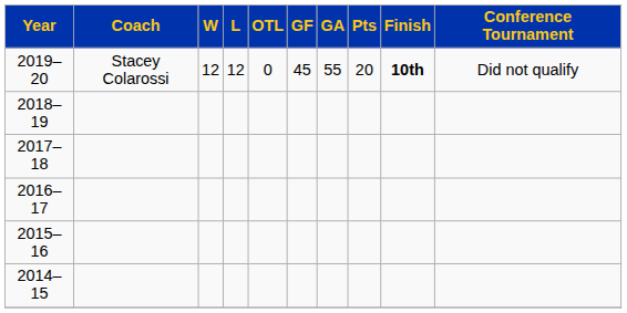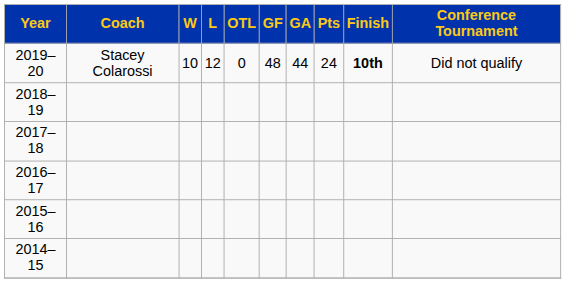 <table class="wikitable" width="70%">
 <tr align="center"  style=" background:#0033AB;color:#FCC917;">
 <td><strong>Year</strong></td>
 <td><strong>Coach</strong></td>
 <td><strong>W</strong></td>
 <td><strong>L</strong></td>
 <td><strong>OTL</strong></td>
 <td><strong>GF</strong></td>
 <td><strong>GA</strong></td>
 <td><strong>Pts</strong></td>
 <td><strong>Finish</strong></td>
 <td><strong>Conference Tournament</strong></td>
 </tr>
 <tr align="center" bgcolor="">
 <td>2019–20</td>
 <td>Stacey Colarossi</td>
-<td>12</td>
+<td>10</td>
 <td>12</td>
 <td>0</td>
-<td>45</td>
-<td>55</td>
-<td>20</td>
+<td>48</td>
+<td>44</td>
+<td>24</td>
 <td><strong>10th</strong></td>
 <td>Did not qualify</td>
 </tr>
 <tr align="center" bgcolor="">
 <td>2018–19</td>
 <td></td>
 <td></td>
 <td></td>
 <td></td>
 <td></td>
 <td></td>
 <td></td>
 <td></td>
 <td></td>
 </tr>
 <tr align="center" bgcolor="">
 <td>2017–18</td>
 <td></td>
 <td></td>
 <td></td>
 <td></td>
 <td></td>
 <td></td>
 <td></td>
 <td></td>
 <td></td>
 </tr>
 <tr align="center" bgcolor="">
 <td>2016–17</td>
 <td></td>
 <td></td>
 <td></td>
 <td></td>
 <td></td>
 <td></td>
 <td></td>
 <td></td>
 <td></td>
 </tr>
 <tr align="center" bgcolor="">
 <td>2015–16</td>
 <td></td>
 <td></td>
 <td></td>
 <td></td>
 <td></td>
 <td></td>
 <td></td>
 <td></td>
 <td></td>
 </tr>
 <tr align="center" bgcolor="">
 <td>2014–15</td>
 <td></td>
 <td></td>
 <td></td>
 <td></td>
 <td></td>
 <td></td>
 <td></td>
 <td></td>
 <td></td>
 </tr>
 <tr align="center" bgcolor="">
 </tr>
 </table>
